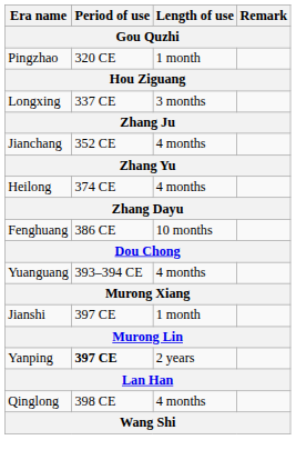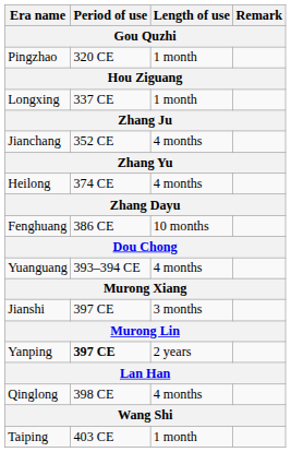 <table class="wikitable">
 <tr>
 <th>Era name</th>
 <th>Period of use</th>
 <th>Length of use</th>
 <th>Remark</th>
 </tr>
 <tr>
 <th colspan="4">Gou Quzhi<br></th>
 </tr>
 <tr>
 <td>Pingzhao<br></td>
 <td>320 CE</td>
 <td>1 month</td>
 <td></td>
 </tr>
 <tr>
 <th colspan="4">Hou Ziguang<br></th>
 </tr>
 <tr>
 <td>Longxing<br></td>
 <td>337 CE</td>
-<td>3 months</td>
+<td>1 month</td>
 <td></td>
 </tr>
 <tr>
 <th colspan="4">Zhang Ju<br></th>
 </tr>
 <tr>
 <td>Jianchang<br></td>
 <td>352 CE</td>
 <td>4 months</td>
 <td></td>
 </tr>
 <tr>
 <th colspan="4">Zhang Yu<br></th>
 </tr>
 <tr>
 <td>Heilong<br></td>
 <td>374 CE</td>
 <td>4 months</td>
 <td></td>
 </tr>
 <tr>
 <th colspan="4">Zhang Dayu<br></th>
 </tr>
 <tr>
 <td>Fenghuang<br></td>
 <td>386 CE</td>
 <td>10 months</td>
 <td></td>
 </tr>
 <tr>
 <th colspan="4"><a href='#'>Dou Chong</a><br></th>
 </tr>
 <tr>
 <td>Yuanguang<br></td>
 <td>393–394 CE</td>
 <td>4 months</td>
 <td></td>
 </tr>
 <tr>
 <th colspan="4">Murong Xiang<br></th>
 </tr>
 <tr>
 <td>Jianshi<br></td>
 <td>397 CE</td>
-<td>1 month</td>
+<td>3 months</td>
 <td></td>
 </tr>
 <tr>
 <th colspan="4"><a href='#'>Murong Lin</a><br></th>
 </tr>
 <tr>
 <td>Yanping<br></td>
 <td><strong>397 CE</strong></td>
 <td>2 years</td>
 <td></td>
 </tr>
 <tr>
 <th colspan="4"><a href='#'>Lan Han</a><br></th>
 </tr>
 <tr>
 <td>Qinglong<br></td>
 <td>398 CE</td>
 <td>4 months</td>
 <td></td>
 </tr>
 <tr>
 <th colspan="4">Wang Shi<br></th>
 </tr>
+<tr>
+<td>Taiping<br></td>
+<td>403 CE</td>
+<td>1 month</td>
+<td></td>
+</tr>
 </table>
